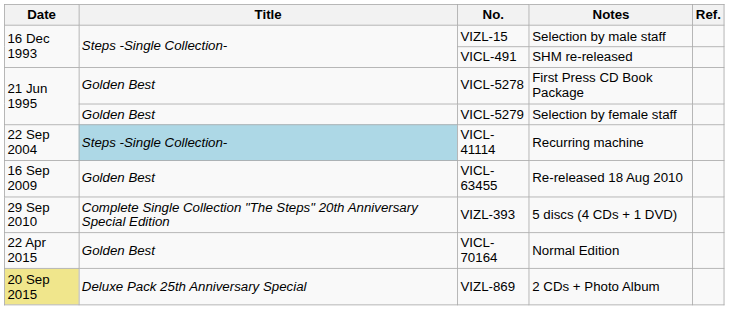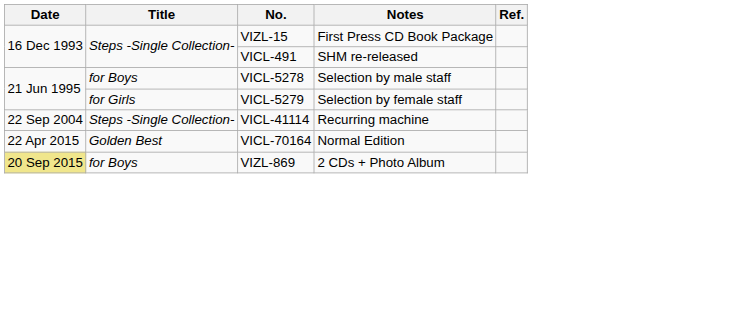 <table class="wikitable">
 <tr>
 <th>Date</th>
 <th>Title</th>
 <th>No.</th>
 <th>Notes</th>
 <th>Ref.</th>
 </tr>
 <tr>
 <td rowspan="2">16 Dec 1993</td>
 <td rowspan="2"><em>Steps -Single Collection-</em></td>
 <td>VIZL-15</td>
-<td>Selection by male staff</td>
+<td>First Press CD Book Package</td>
 <td></td>
 </tr>
 <tr>
 <td>VICL-491</td>
 <td>SHM re-released</td>
 <td></td>
 </tr>
 <tr>
 <td rowspan="2">21 Jun 1995</td>
-<td><em>Golden Best</em></td>
+<td><em>for Boys</em></td>
 <td>VICL-5278</td>
-<td>First Press CD Book Package</td>
+<td>Selection by male staff</td>
 <td></td>
 </tr>
 <tr>
-<td><em>Golden Best</em></td>
+<td><em>for Girls</em></td>
 <td>VICL-5279</td>
 <td>Selection by female staff</td>
 <td></td>
 </tr>
 <tr>
 <td>22 Sep 2004</td>
-<td style="background: lightblue;"><em>Steps -Single Collection-</em></td>
+<td><em>Steps -Single Collection-</em></td>
 <td>VICL-41114</td>
 <td>Recurring machine</td>
-<td></td>
-</tr>
-<tr>
-<td>16 Sep 2009</td>
-<td><em>Golden Best</em></td>
-<td>VICL-63455</td>
-<td>Re-released 18 Aug 2010</td>
-<td></td>
-</tr>
-<tr>
-<td>29 Sep 2010</td>
-<td><em>Complete Single Collection "The Steps" 20th Anniversary Special Edition</em></td>
-<td>VIZL-393</td>
-<td>5 discs (4 CDs + 1 DVD)</td>
 <td></td>
 </tr>
 <tr>
 <td>22 Apr 2015</td>
 <td><em>Golden Best</em></td>
 <td>VICL-70164</td>
 <td>Normal Edition</td>
 <td></td>
 </tr>
 <tr>
 <td style="background: khaki;">20 Sep 2015</td>
-<td><em>Deluxe Pack 25th Anniversary Special</em></td>
+<td><em>for Boys</em></td>
 <td>VIZL-869</td>
 <td>2 CDs + Photo Album</td>
 <td></td>
 </tr>
 </table>
